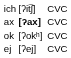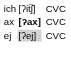 <table ->
 <tr>
 <td>ich</td>
 <td>[ʔit͡ʃ]</td>
 <td></td>
 <td>CVC</td>
 </tr>
 <tr>
 <td>ax</td>
 <td><strong>[ʔax]</strong></td>
 <td></td>
 <td>CVC</td>
 </tr>
 <tr>
-<td>ok</td>
-<td>[ʔokʰ]</td>
-<td></td>
-<td>CVC</td>
-</tr>
-<tr>
 <td>ej</td>
-<td>[ʔej]</td>
+<td style="background: lightgrey;">[ʔej]</td>
 <td></td>
 <td>CVC</td>
 </tr>
 </table>
